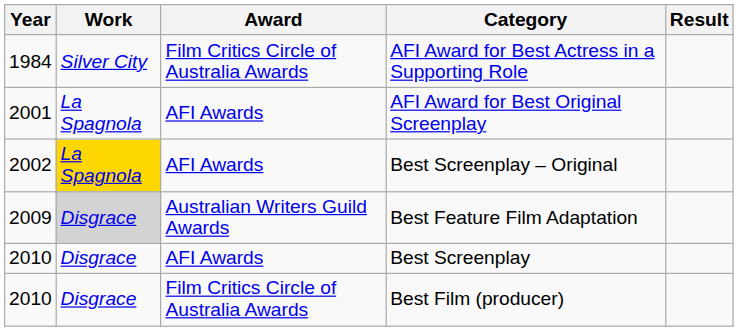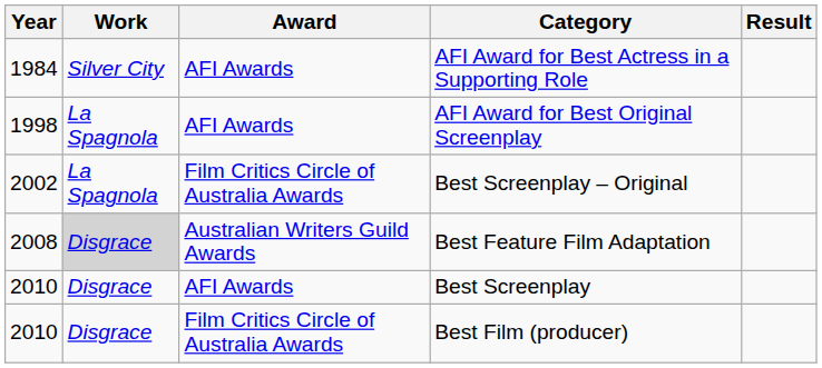 <table class=wikitable>
 <tr>
 <th>Year</th>
 <th>Work</th>
 <th>Award</th>
 <th>Category</th>
 <th>Result</th>
 </tr>
 <tr>
 <td>1984</td>
 <td><em><a href='#'>Silver City</a></em></td>
-<td><a href='#'>Film Critics Circle of Australia Awards</a></td>
+<td><a href='#'>AFI Awards</a></td>
 <td><a href='#'>AFI Award for Best Actress in a Supporting Role</a></td>
 <td></td>
 </tr>
 <tr>
-<td>2001</td>
+<td>1998</td>
 <td><em><a href='#'>La Spagnola</a></em></td>
 <td><a href='#'>AFI Awards</a></td>
 <td><a href='#'>AFI Award for Best Original Screenplay</a></td>
 <td></td>
 </tr>
 <tr>
 <td>2002</td>
-<td style="background: gold;"><em><a href='#'>La Spagnola</a></em></td>
-<td><a href='#'>AFI Awards</a></td>
+<td><em><a href='#'>La Spagnola</a></em></td>
+<td><a href='#'>Film Critics Circle of Australia Awards</a></td>
 <td>Best Screenplay – Original</td>
 <td></td>
 </tr>
 <tr>
-<td>2009</td>
+<td>2008</td>
 <td style="background: lightgrey;"><em><a href='#'>Disgrace</a></em></td>
 <td><a href='#'>Australian Writers Guild Awards</a></td>
 <td>Best Feature Film Adaptation</td>
 <td></td>
 </tr>
 <tr>
 <td>2010</td>
 <td><em><a href='#'>Disgrace</a></em></td>
 <td><a href='#'>AFI Awards</a></td>
 <td>Best Screenplay</td>
 <td></td>
 </tr>
 <tr>
 <td>2010</td>
 <td><em><a href='#'>Disgrace</a></em></td>
 <td><a href='#'>Film Critics Circle of Australia Awards</a></td>
 <td>Best Film (producer)</td>
 <td></td>
 </tr>
 </table>
